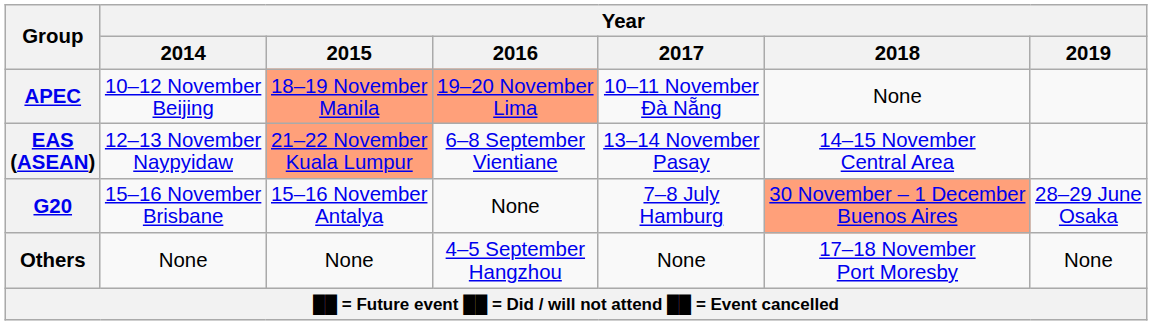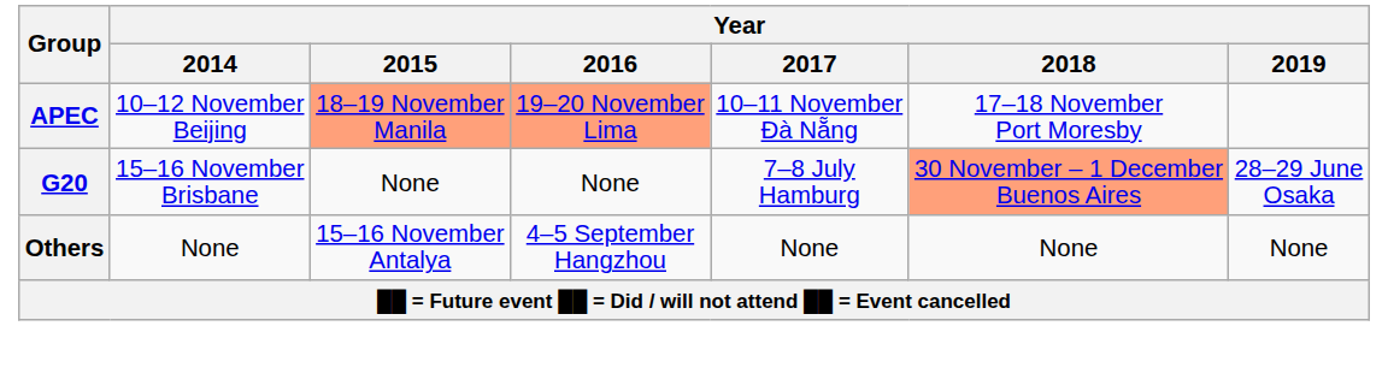 <table class="wikitable" style="margin:1em auto; font-size:85%; text-align:center;">
 <tr>
 <th rowspan="2">Group</th>
 <th colspan="6">Year</th>
 </tr>
 <tr>
 <th>2014</th>
 <th>2015</th>
 <th>2016</th>
 <th>2017</th>
 <th>2018</th>
 <th>2019</th>
 </tr>
 <tr>
 <th><strong><a href='#'>APEC</a></strong></th>
 <td><a href='#'>10–12 November</a><br> <a href='#'>Beijing</a></td>
 <td style="background:#ffa07a;"><a href='#'>18–19 November</a><br> <a href='#'>Manila</a></td>
 <td style="background:#ffa07a;"><a href='#'>19–20 November</a><br> <a href='#'>Lima</a></td>
 <td><a href='#'>10–11 November</a><br> <a href='#'>Đà Nẵng</a></td>
-<td>None</td>
-<td></td>
-</tr>
-<tr>
-<th><strong><a href='#'>EAS</a><br>(<a href='#'>ASEAN</a>)</strong></th>
-<td><a href='#'>12–13 November</a><br> <a href='#'>Naypyidaw</a></td>
-<td style="background:#ffa07a;"><a href='#'>21–22 November</a><br> <a href='#'>Kuala Lumpur</a></td>
-<td><a href='#'>6–8 September</a><br> <a href='#'>Vientiane</a></td>
-<td><a href='#'>13–14 November</a><br> <a href='#'>Pasay</a></td>
-<td><a href='#'>14–15 November</a><br> <a href='#'>Central Area</a></td>
+<td><a href='#'>17–18 November</a><br> <a href='#'>Port Moresby</a></td>
 <td></td>
 </tr>
 <tr>
 <th><strong><a href='#'>G20</a></strong></th>
 <td><a href='#'>15–16 November</a><br> <a href='#'>Brisbane</a></td>
-<td><a href='#'>15–16 November</a><br> <a href='#'>Antalya</a></td>
+<td>None</td>
 <td>None</td>
 <td><a href='#'>7–8 July</a><br> <a href='#'>Hamburg</a></td>
 <td style="background:#ffa07a;"><a href='#'>30 November – 1 December</a><br> <a href='#'>Buenos Aires</a></td>
 <td><a href='#'>28–29 June</a><br> <a href='#'>Osaka</a></td>
 </tr>
 <tr>
 <th><strong>Others</strong></th>
 <td>None</td>
-<td>None</td>
+<td><a href='#'>15–16 November</a><br> <a href='#'>Antalya</a></td>
 <td><a href='#'>4–5 September</a><br> <a href='#'>Hangzhou</a></td>
 <td>None</td>
-<td><a href='#'>17–18 November</a><br> <a href='#'>Port Moresby</a></td>
+<td>None</td>
 <td>None</td>
 </tr>
 <tr>
 <th colspan="7"><small><span>██</span> = Future event <span>██</span> = Did / will not attend <span>██</span> = Event cancelled</small></th>
 </tr>
 </table>
